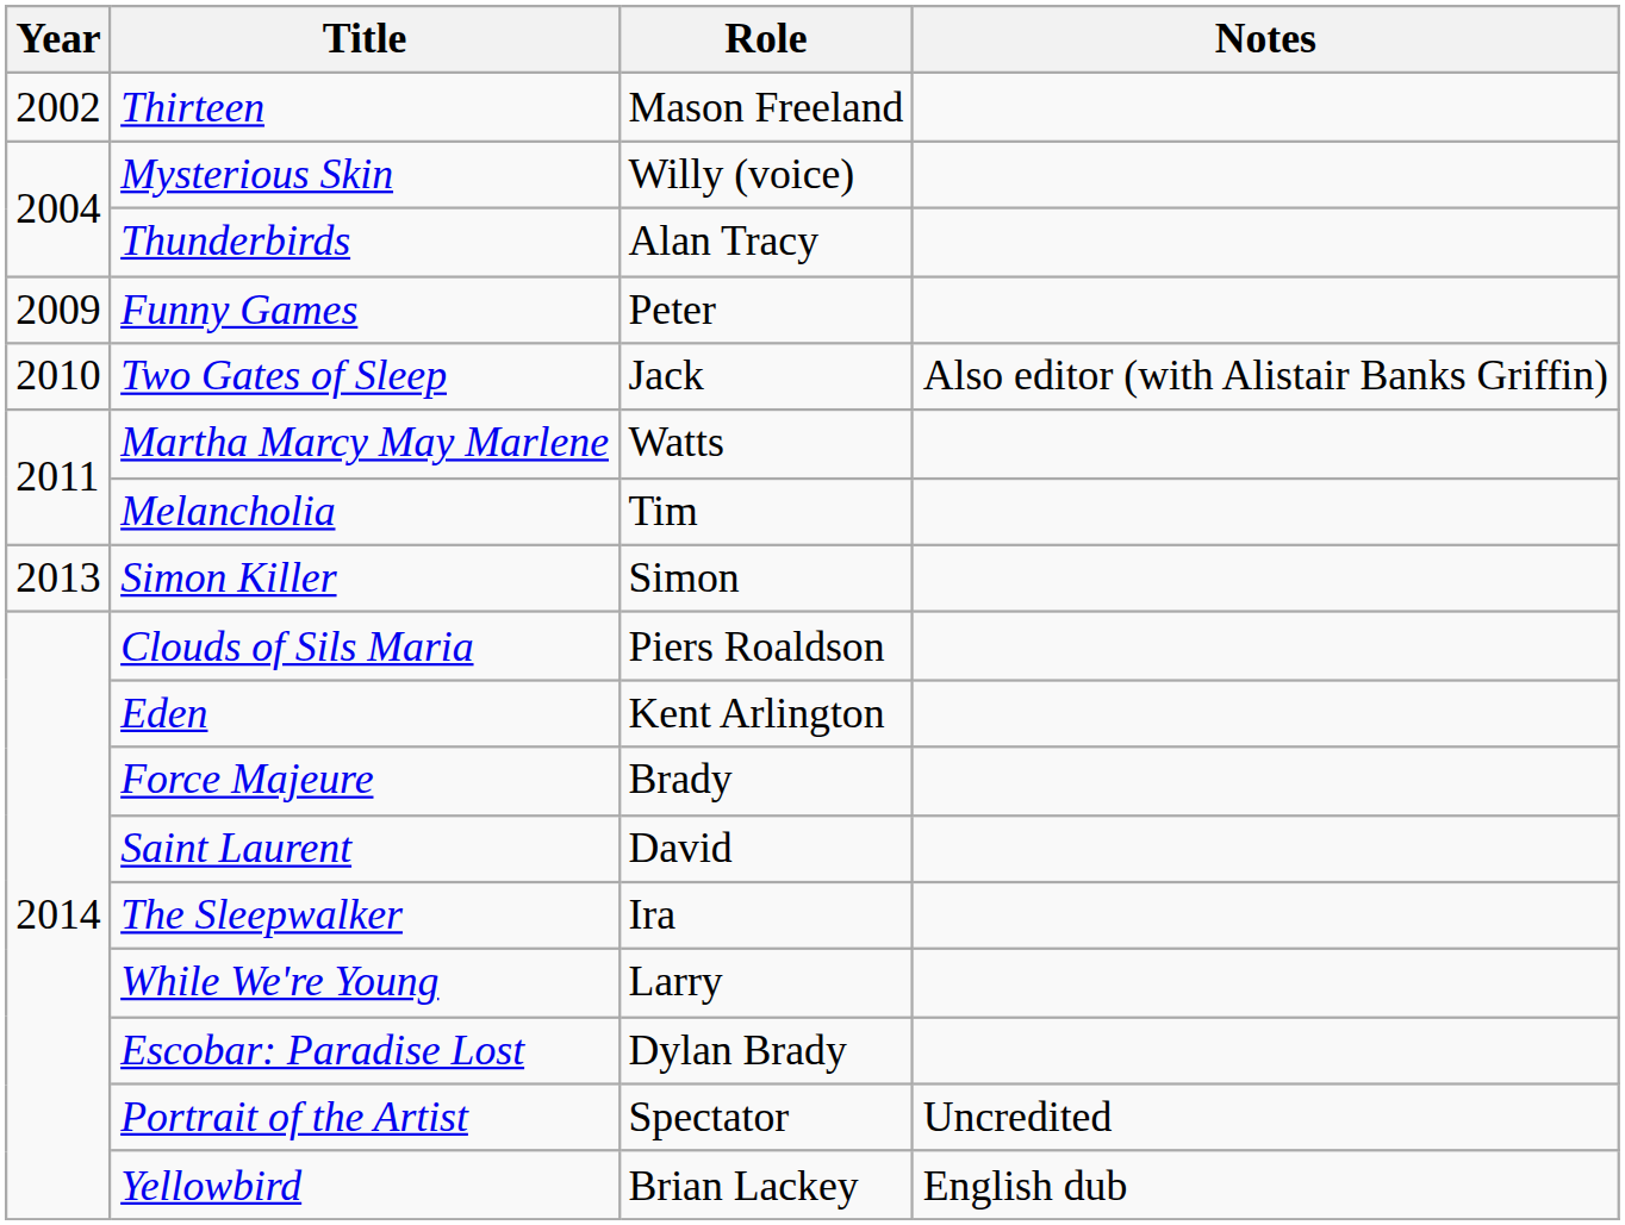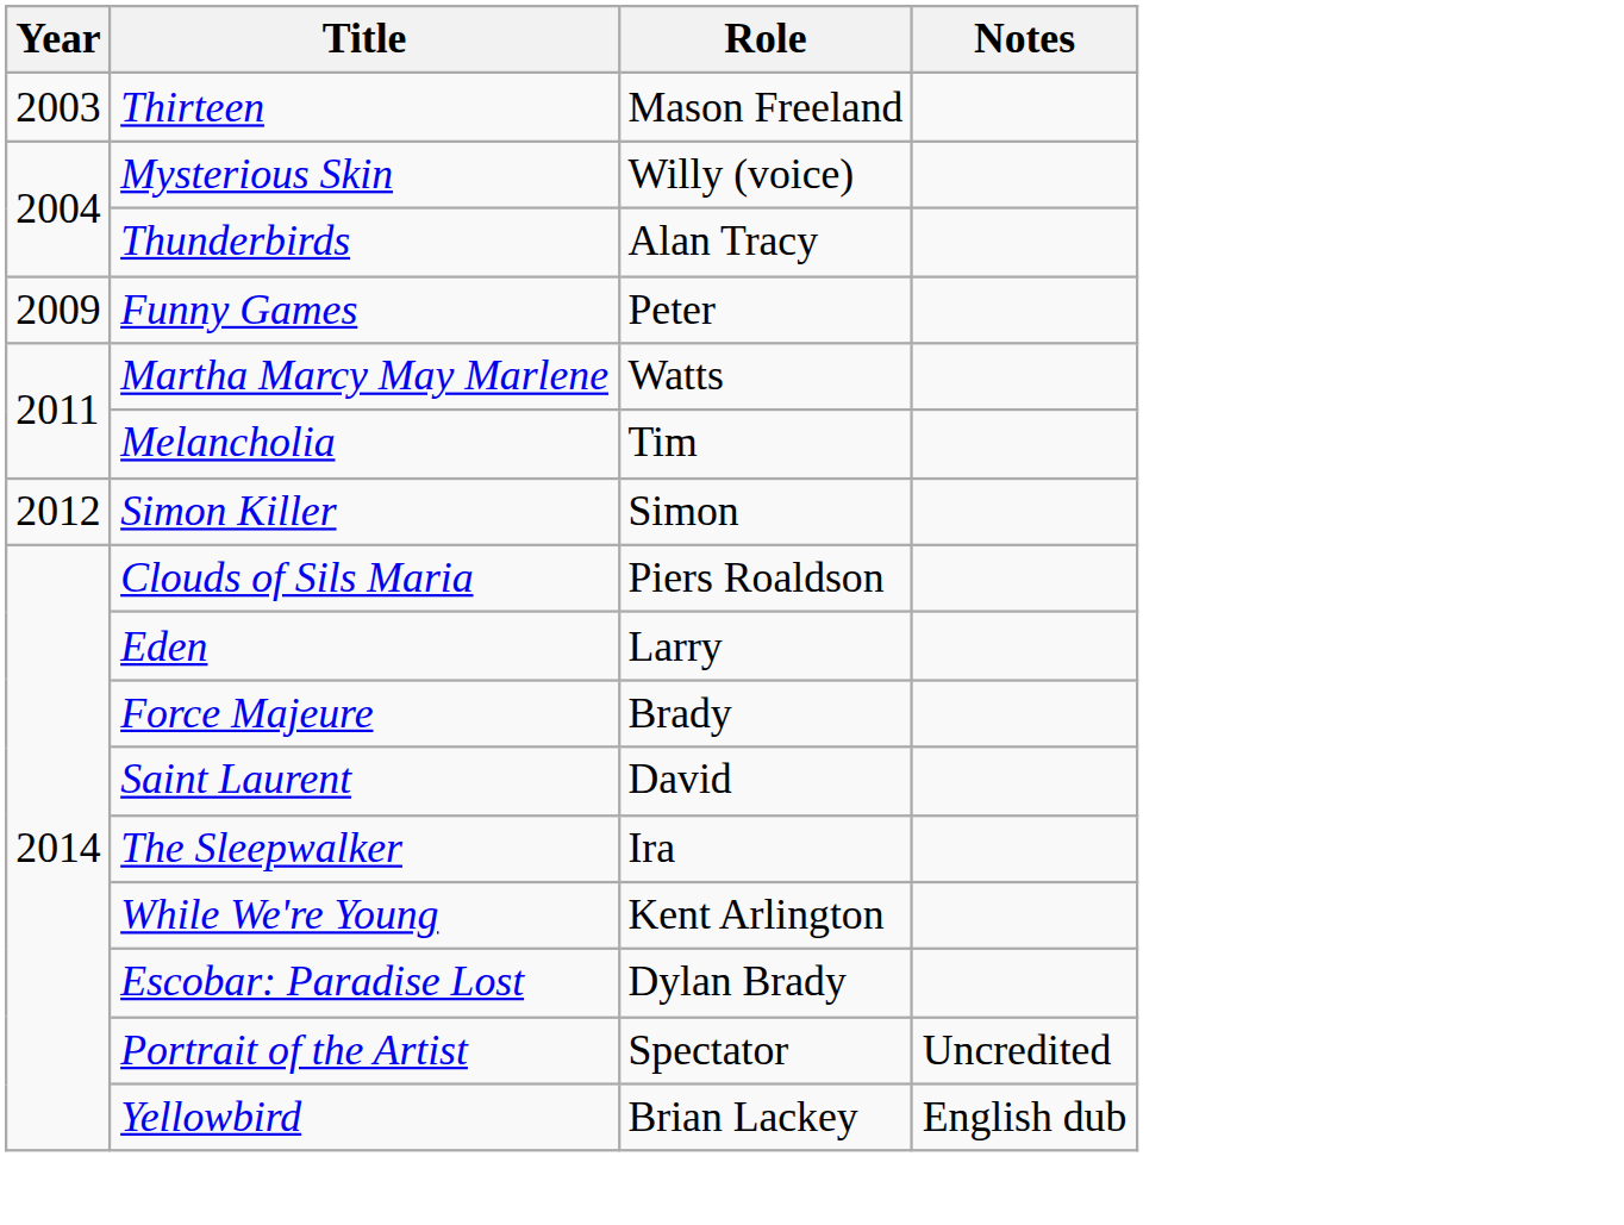 <table class="wikitable sortable">
 <tr>
 <th>Year</th>
 <th>Title</th>
 <th>Role</th>
 <th class="unsortable">Notes</th>
 </tr>
 <tr>
-<td>2002</td>
+<td>2003</td>
 <td><em><a href='#'>Thirteen</a></em></td>
 <td>Mason Freeland</td>
 <td></td>
 </tr>
 <tr>
 <td rowspan=2>2004</td>
 <td><em><a href='#'>Mysterious Skin</a></em></td>
 <td>Willy (voice)</td>
 <td></td>
 </tr>
 <tr>
 <td><em><a href='#'>Thunderbirds</a></em></td>
 <td>Alan Tracy</td>
 <td></td>
 </tr>
 <tr>
 <td>2009</td>
 <td><em><a href='#'>Funny Games</a></em></td>
 <td>Peter</td>
 <td></td>
 </tr>
 <tr>
-<td>2010</td>
-<td><em><a href='#'>Two Gates of Sleep</a></em></td>
-<td>Jack</td>
-<td>Also editor (with Alistair Banks Griffin)</td>
-</tr>
-<tr>
 <td rowspan=2>2011</td>
 <td><em><a href='#'>Martha Marcy May Marlene</a></em></td>
 <td>Watts</td>
 <td></td>
 </tr>
 <tr>
 <td><em><a href='#'>Melancholia</a></em></td>
 <td>Tim</td>
 <td></td>
 </tr>
 <tr>
-<td>2013</td>
+<td>2012</td>
 <td><em><a href='#'>Simon Killer</a></em></td>
 <td>Simon</td>
 <td></td>
 </tr>
 <tr>
 <td rowspan=9>2014</td>
 <td><em><a href='#'>Clouds of Sils Maria</a></em></td>
 <td>Piers Roaldson</td>
 <td></td>
 </tr>
 <tr>
 <td><em><a href='#'>Eden</a></em></td>
-<td>Kent Arlington</td>
+<td>Larry</td>
 <td></td>
 </tr>
 <tr>
 <td><em><a href='#'>Force Majeure</a></em></td>
 <td>Brady</td>
 <td></td>
 </tr>
 <tr>
 <td><em><a href='#'>Saint Laurent</a></em></td>
 <td>David</td>
 <td></td>
 </tr>
 <tr>
 <td><em><a href='#'>The Sleepwalker</a></em></td>
 <td>Ira</td>
 <td></td>
 </tr>
 <tr>
 <td><em><a href='#'>While We're Young</a></em></td>
-<td>Larry</td>
+<td>Kent Arlington</td>
 <td></td>
 </tr>
 <tr>
 <td><em><a href='#'>Escobar: Paradise Lost</a></em></td>
 <td>Dylan Brady</td>
 <td></td>
 </tr>
 <tr>
 <td><em><a href='#'>Portrait of the Artist</a></em></td>
 <td>Spectator</td>
 <td>Uncredited</td>
 </tr>
 <tr>
 <td><em><a href='#'>Yellowbird</a></em></td>
 <td>Brian Lackey</td>
 <td>English dub</td>
 </tr>
 </table>
